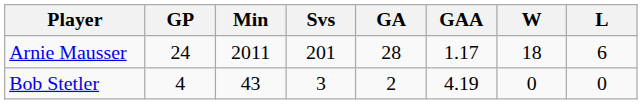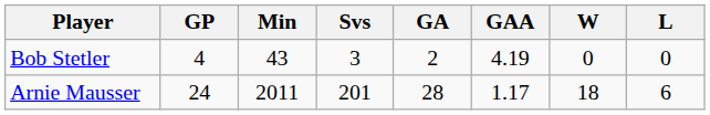 <table class="wikitable">
 <tr>
 <th bgcolor="#DDDDFF" width="20%">Player</th>
 <th bgcolor="#DDDDFF" width="10%">GP</th>
 <th bgcolor="#DDDDFF" width="10%">Min</th>
 <th bgcolor="#DDDDFF" width="10%">Svs</th>
 <th bgcolor="#DDDDFF" width="10%">GA</th>
 <th bgcolor="#DDDDFF" width="10%">GAA</th>
 <th bgcolor="#DDDDFF" width="10%">W</th>
 <th bgcolor="#DDDDFF" width="10%">L</th>
 </tr>
 <tr align=center>
+<td align=left><a href='#'>Bob Stetler</a></td>
+<td>4</td>
+<td>43</td>
+<td>3</td>
+<td>2</td>
+<td>4.19</td>
+<td>0</td>
+<td>0</td>
+</tr>
+<tr align=center>
 <td align=left><a href='#'>Arnie Mausser</a></td>
 <td>24</td>
 <td>2011</td>
 <td>201</td>
 <td>28</td>
 <td>1.17</td>
 <td>18</td>
 <td>6</td>
 </tr>
-<tr align=center>
-<td align=left><a href='#'>Bob Stetler</a></td>
-<td>4</td>
-<td>43</td>
-<td>3</td>
-<td>2</td>
-<td>4.19</td>
-<td>0</td>
-<td>0</td>
-</tr>
 </table>
